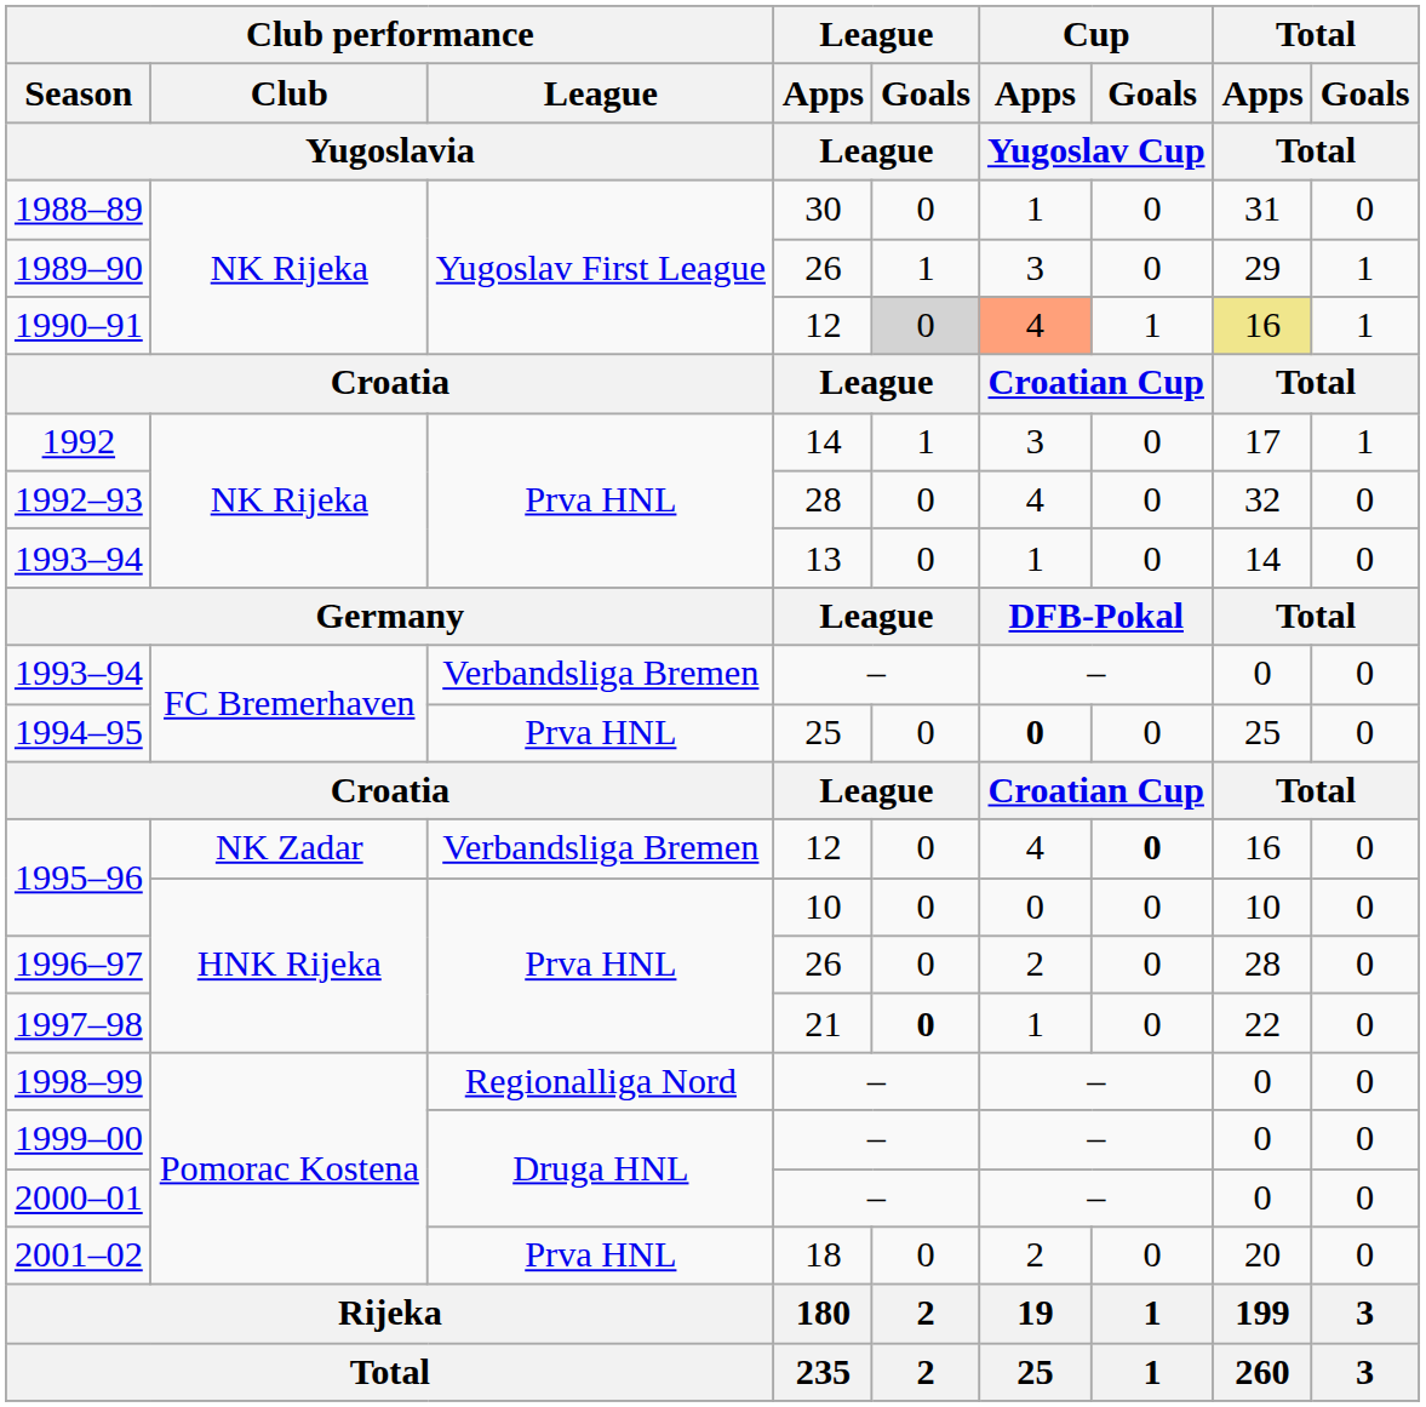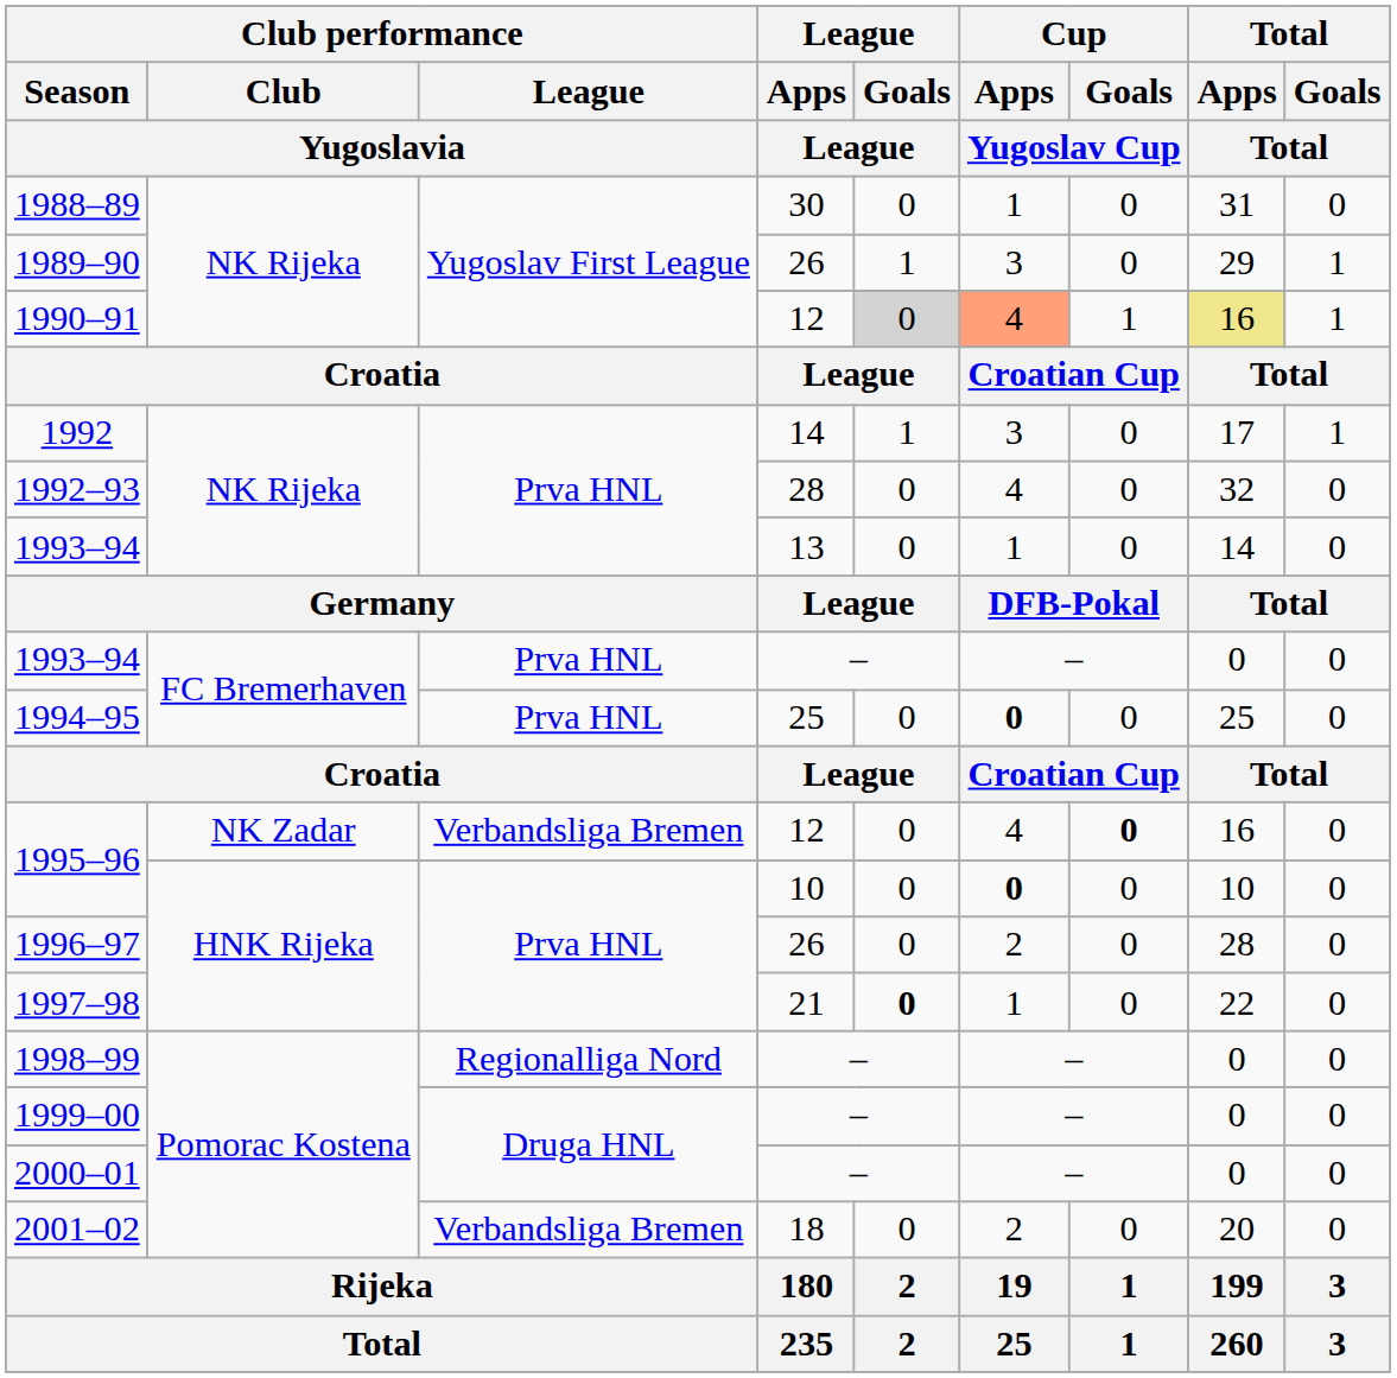 <table class="wikitable" style="text-align:center;">
 <tr>
 <th colspan=3>Club performance</th>
 <th colspan=2>League</th>
 <th colspan=2>Cup</th>
 <th colspan=2>Total</th>
 </tr>
 <tr>
 <th>Season</th>
 <th>Club</th>
 <th>League</th>
 <th>Apps</th>
 <th>Goals</th>
 <th>Apps</th>
 <th>Goals</th>
 <th>Apps</th>
 <th>Goals</th>
 </tr>
 <tr>
 <th colspan=3>Yugoslavia</th>
 <th colspan=2>League</th>
 <th colspan=2><a href='#'>Yugoslav Cup</a></th>
 <th colspan=2>Total</th>
 </tr>
 <tr>
 <td><a href='#'>1988–89</a></td>
 <td rowspan="3"><a href='#'>NK Rijeka</a></td>
 <td rowspan="3"><a href='#'>Yugoslav First League</a></td>
 <td>30</td>
 <td>0</td>
 <td>1</td>
 <td>0</td>
 <td>31</td>
 <td>0</td>
 </tr>
 <tr>
 <td><a href='#'>1989–90</a></td>
 <td>26</td>
 <td>1</td>
 <td>3</td>
 <td>0</td>
 <td>29</td>
 <td>1</td>
 </tr>
 <tr>
 <td><a href='#'>1990–91</a></td>
 <td>12</td>
 <td style="background: lightgrey;">0</td>
 <td style="background: lightsalmon;">4</td>
 <td>1</td>
 <td style="background: khaki;">16</td>
 <td>1</td>
 </tr>
 <tr>
 <th colspan=3>Croatia</th>
 <th colspan=2>League</th>
 <th colspan=2><a href='#'>Croatian Cup</a></th>
 <th colspan=2>Total</th>
 </tr>
 <tr>
 <td><a href='#'>1992</a></td>
 <td rowspan="3"><a href='#'>NK Rijeka</a></td>
 <td rowspan="3"><a href='#'>Prva HNL</a></td>
 <td>14</td>
 <td>1</td>
 <td>3</td>
 <td>0</td>
 <td>17</td>
 <td>1</td>
 </tr>
 <tr>
 <td><a href='#'>1992–93</a></td>
 <td>28</td>
 <td>0</td>
 <td>4</td>
 <td>0</td>
 <td>32</td>
 <td>0</td>
 </tr>
 <tr>
 <td><a href='#'>1993–94</a></td>
 <td>13</td>
 <td>0</td>
 <td>1</td>
 <td>0</td>
 <td>14</td>
 <td>0</td>
 </tr>
 <tr>
 <th colspan=3>Germany</th>
 <th colspan=2>League</th>
 <th colspan=2><a href='#'>DFB-Pokal</a></th>
 <th colspan=2>Total</th>
 </tr>
 <tr>
 <td><a href='#'>1993–94</a></td>
 <td rowspan="2"><a href='#'>FC Bremerhaven</a></td>
-<td rowspan="1"><a href='#'>Verbandsliga Bremen</a></td>
+<td rowspan="1"><a href='#'>Prva HNL</a></td>
 <td colspan="2">–</td>
 <td colspan="2">–</td>
 <td>0</td>
 <td>0</td>
 </tr>
 <tr>
 <td><a href='#'>1994–95</a></td>
 <td rowspan="1"><a href='#'>Prva HNL</a></td>
 <td>25</td>
 <td>0</td>
 <td><strong>0</strong></td>
 <td>0</td>
 <td>25</td>
 <td>0</td>
 </tr>
 <tr>
 <th colspan=3>Croatia</th>
 <th colspan=2>League</th>
 <th colspan=2><a href='#'>Croatian Cup</a></th>
 <th colspan=2>Total</th>
 </tr>
 <tr>
 <td rowspan="2"><a href='#'>1995–96</a></td>
 <td rowspan="1"><a href='#'>NK Zadar</a></td>
 <td rowspan="1"><a href='#'>Verbandsliga Bremen</a></td>
 <td>12</td>
 <td>0</td>
 <td>4</td>
 <td><strong>0</strong></td>
 <td>16</td>
 <td>0</td>
 </tr>
 <tr>
 <td rowspan="3"><a href='#'>HNK Rijeka</a></td>
 <td rowspan="3"><a href='#'>Prva HNL</a></td>
 <td>10</td>
 <td>0</td>
-<td>0</td>
+<td><strong>0</strong></td>
 <td>0</td>
 <td>10</td>
 <td>0</td>
 </tr>
 <tr>
 <td><a href='#'>1996–97</a></td>
 <td>26</td>
 <td>0</td>
 <td>2</td>
 <td>0</td>
 <td>28</td>
 <td>0</td>
 </tr>
 <tr>
 <td><a href='#'>1997–98</a></td>
 <td>21</td>
 <td><strong>0</strong></td>
 <td>1</td>
 <td>0</td>
 <td>22</td>
 <td>0</td>
 </tr>
 <tr>
 <td><a href='#'>1998–99</a></td>
 <td rowspan="4"><a href='#'>Pomorac Kostena</a></td>
 <td rowspan="1"><a href='#'>Regionalliga Nord</a></td>
 <td colspan="2">–</td>
 <td colspan="2">–</td>
 <td>0</td>
 <td>0</td>
 </tr>
 <tr>
 <td><a href='#'>1999–00</a></td>
 <td rowspan="2"><a href='#'>Druga HNL</a></td>
 <td colspan="2">–</td>
 <td colspan="2">–</td>
 <td>0</td>
 <td>0</td>
 </tr>
 <tr>
 <td><a href='#'>2000–01</a></td>
 <td colspan="2">–</td>
 <td colspan="2">–</td>
 <td>0</td>
 <td>0</td>
 </tr>
 <tr>
 <td><a href='#'>2001–02</a></td>
-<td rowspan="1"><a href='#'>Prva HNL</a></td>
+<td rowspan="1"><a href='#'>Verbandsliga Bremen</a></td>
 <td>18</td>
 <td>0</td>
 <td>2</td>
 <td>0</td>
 <td>20</td>
 <td>0</td>
 </tr>
 <tr>
 <th colspan=3>Rijeka</th>
 <th>180</th>
 <th>2</th>
 <th>19</th>
 <th>1</th>
 <th>199</th>
 <th>3</th>
 </tr>
 <tr>
 <th colspan=3>Total</th>
 <th>235</th>
 <th>2</th>
 <th>25</th>
 <th>1</th>
 <th>260</th>
 <th>3</th>
 </tr>
 </table>
